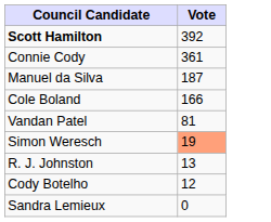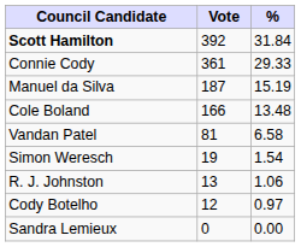 <table class="wikitable">
 <tr>
 <th style="background:#ddf; width:200px;">Council Candidate</th>
 <th style="background:#ddf; width:50px;">Vote</th>
+<th style="background:#ddf; width:30px;">%</th>
 </tr>
 <tr>
 <td><strong>Scott Hamilton</strong></td>
 <td>392</td>
+<td>31.84</td>
 </tr>
 <tr>
 <td>Connie Cody</td>
 <td>361</td>
+<td>29.33</td>
 </tr>
 <tr>
 <td>Manuel da Silva</td>
 <td>187</td>
+<td>15.19</td>
 </tr>
 <tr>
 <td>Cole Boland</td>
 <td>166</td>
+<td>13.48</td>
 </tr>
 <tr>
 <td>Vandan Patel</td>
 <td>81</td>
+<td>6.58</td>
 </tr>
 <tr>
 <td>Simon Weresch</td>
-<td style="background: lightsalmon;">19</td>
+<td>19</td>
+<td>1.54</td>
 </tr>
 <tr>
 <td>R. J. Johnston</td>
 <td>13</td>
+<td>1.06</td>
 </tr>
 <tr>
 <td>Cody Botelho</td>
 <td>12</td>
+<td>0.97</td>
 </tr>
 <tr>
 <td>Sandra Lemieux</td>
 <td>0</td>
+<td>0.00</td>
 </tr>
 </table>
